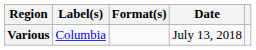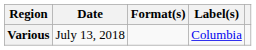 <table class="wikitable plainrowheaders">
 <tr>
 <th scope="col">Region</th>
+<th scope="col">Date</th>
+<th scope="col">Format(s)</th>
 <th scope="col">Label(s)</th>
-<th scope="col">Format(s)</th>
-<th scope="col">Date</th>
 <th scope="col"></th>
 </tr>
 <tr>
 <th scope="row">Various</th>
+<td>July 13, 2018</td>
+<td></td>
 <td><a href='#'>Columbia</a></td>
-<td></td>
-<td>July 13, 2018</td>
 <td style="text-align:center;"></td>
 </tr>
 </table>
